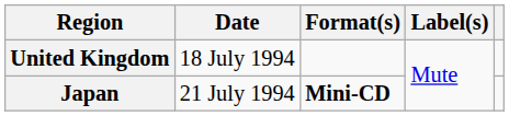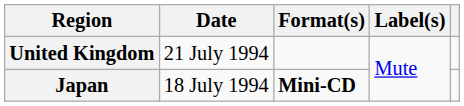 <table class="wikitable plainrowheaders">
 <tr>
 <th scope="col">Region</th>
 <th scope="col">Date</th>
 <th scope="col">Format(s)</th>
 <th scope="col">Label(s)</th>
 <th scope="col"></th>
 </tr>
 <tr>
 <th scope="row">United Kingdom</th>
-<td>18 July 1994</td>
+<td>21 July 1994</td>
 <td></td>
 <td rowspan="2"><a href='#'>Mute</a></td>
 <td></td>
 </tr>
 <tr>
 <th scope="row">Japan</th>
-<td>21 July 1994</td>
+<td>18 July 1994</td>
 <td><strong>Mini-CD</strong></td>
 <td></td>
 </tr>
 </table>
